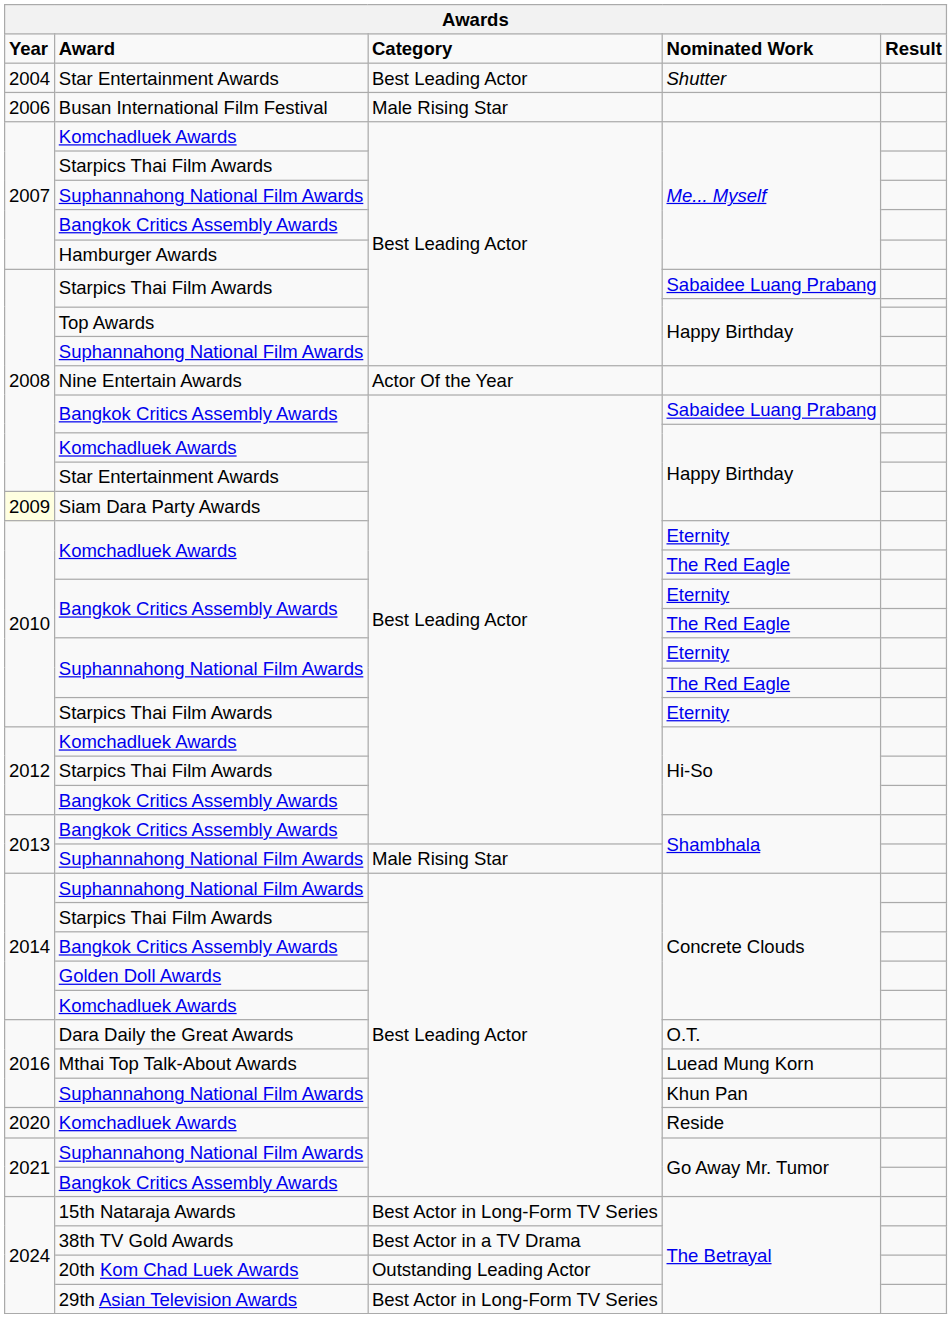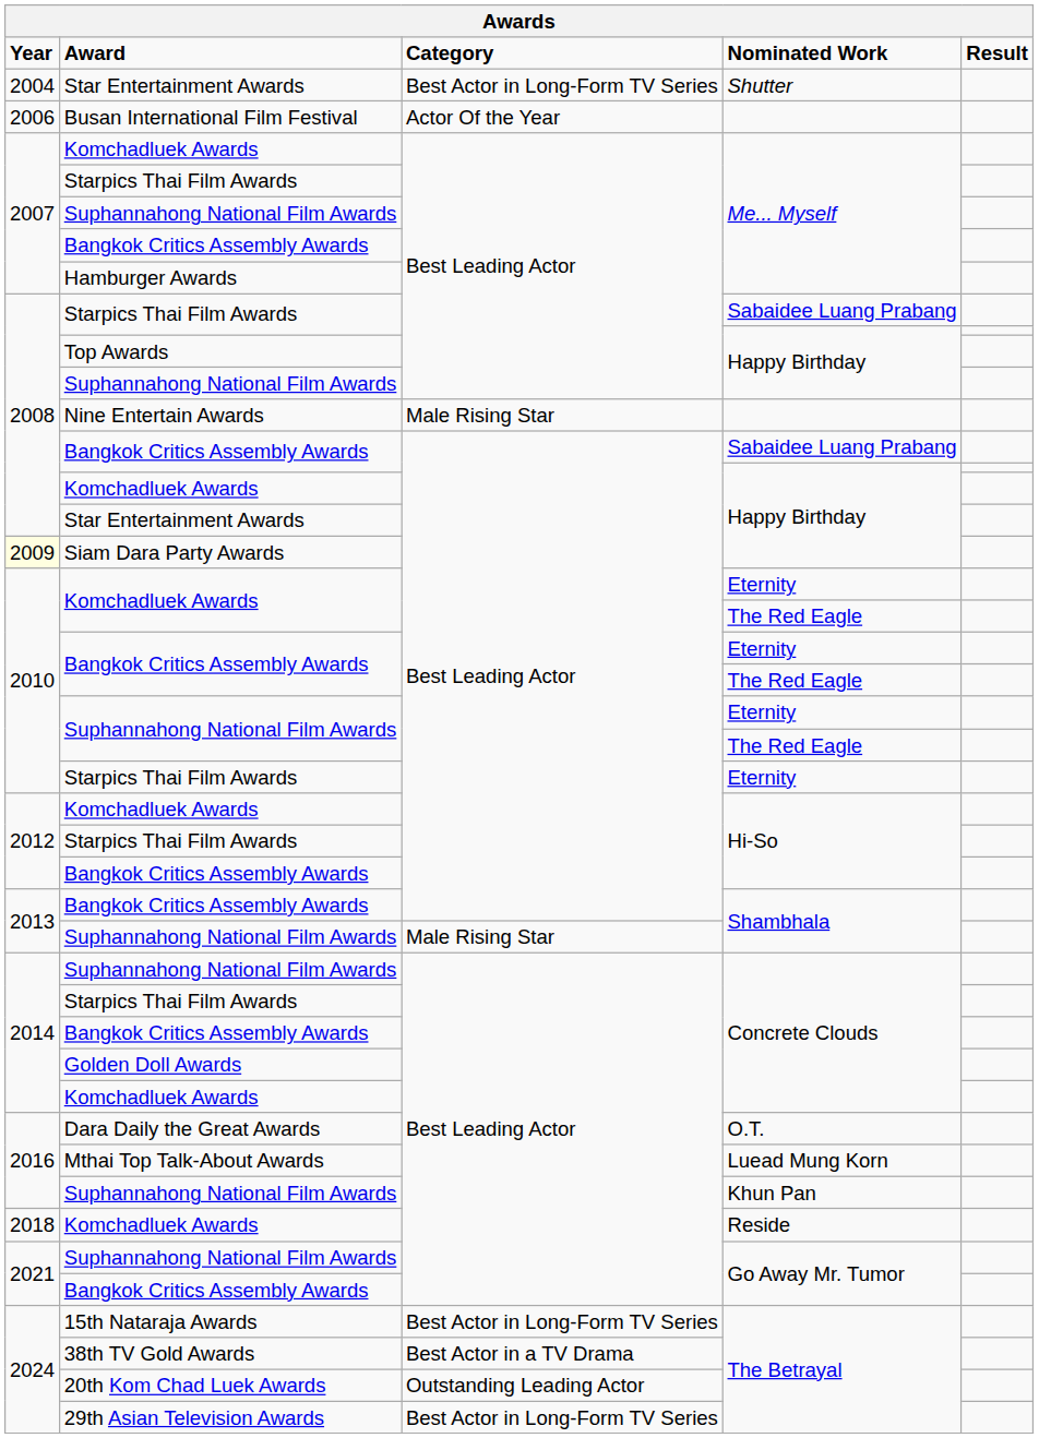 <table class="wikitable" style="font-size: 95%;">
 <tr>
 <th colspan="5">Awards</th>
 </tr>
 <tr>
 <td><strong>Year</strong></td>
 <td><strong>Award</strong></td>
 <td><strong>Category</strong></td>
 <td><strong>Nominated Work</strong></td>
 <td><strong>Result</strong></td>
 </tr>
 <tr>
 <td>2004</td>
 <td>Star Entertainment Awards</td>
-<td>Best Leading Actor</td>
+<td>Best Actor in Long-Form TV Series</td>
 <td><em>Shutter</em></td>
 <td></td>
 </tr>
 <tr>
 <td>2006</td>
 <td>Busan International Film Festival</td>
-<td>Male Rising Star</td>
+<td>Actor Of the Year</td>
 <td></td>
 <td></td>
 </tr>
 <tr>
 <td rowspan=5>2007</td>
 <td><a href='#'>Komchadluek Awards</a></td>
 <td rowspan="9">Best Leading Actor</td>
 <td rowspan=5><em><a href='#'>Me... Myself</a></em></td>
 <td></td>
 </tr>
 <tr>
 <td>Starpics Thai Film Awards</td>
 <td></td>
 </tr>
 <tr>
 <td><a href='#'>Suphannahong National Film Awards</a></td>
 <td></td>
 </tr>
 <tr>
 <td><a href='#'>Bangkok Critics Assembly Awards</a></td>
 <td></td>
 </tr>
 <tr>
 <td>Hamburger Awards</td>
 <td></td>
 </tr>
 <tr>
 <td rowspan=9>2008</td>
 <td rowspan=2>Starpics Thai Film Awards</td>
 <td><a href='#'>Sabaidee Luang Prabang</a></td>
 <td></td>
 </tr>
 <tr>
 <td rowspan="3">Happy Birthday</td>
 <td></td>
 </tr>
 <tr>
 <td>Top Awards</td>
 <td></td>
 </tr>
 <tr>
 <td><a href='#'>Suphannahong National Film Awards</a></td>
 <td></td>
 </tr>
 <tr>
 <td>Nine Entertain Awards</td>
-<td>Actor Of the Year</td>
+<td>Male Rising Star</td>
 <td></td>
 <td></td>
 </tr>
 <tr>
 <td rowspan=2><a href='#'>Bangkok Critics Assembly Awards</a></td>
 <td rowspan="16">Best Leading Actor</td>
 <td><a href='#'>Sabaidee Luang Prabang</a></td>
 <td></td>
 </tr>
 <tr>
 <td rowspan="4">Happy Birthday</td>
 <td></td>
 </tr>
 <tr>
 <td><a href='#'>Komchadluek Awards</a></td>
 <td></td>
 </tr>
 <tr>
 <td>Star Entertainment Awards</td>
 <td></td>
 </tr>
 <tr>
 <td style="background: lightyellow;">2009</td>
 <td>Siam Dara Party Awards</td>
 <td></td>
 </tr>
 <tr>
 <td rowspan=7>2010</td>
 <td rowspan="2"><a href='#'>Komchadluek Awards</a></td>
 <td rowspan="1"><a href='#'>Eternity</a></td>
 <td></td>
 </tr>
 <tr>
 <td><a href='#'>The Red Eagle</a></td>
 <td></td>
 </tr>
 <tr>
 <td rowspan="2"><a href='#'>Bangkok Critics Assembly Awards</a></td>
 <td rowspan="1"><a href='#'>Eternity</a></td>
 <td></td>
 </tr>
 <tr>
 <td><a href='#'>The Red Eagle</a></td>
 <td></td>
 </tr>
 <tr>
 <td rowspan="2"><a href='#'>Suphannahong National Film Awards</a></td>
 <td rowspan="1"><a href='#'>Eternity</a></td>
 <td></td>
 </tr>
 <tr>
 <td><a href='#'>The Red Eagle</a></td>
 <td></td>
 </tr>
 <tr>
 <td rowspan="1">Starpics Thai Film Awards</td>
 <td rowspan="1"><a href='#'>Eternity</a></td>
 <td></td>
 </tr>
 <tr>
 <td rowspan=3>2012</td>
 <td><a href='#'>Komchadluek Awards</a></td>
 <td rowspan="3">Hi-So</td>
 <td></td>
 </tr>
 <tr>
 <td>Starpics Thai Film Awards</td>
 <td></td>
 </tr>
 <tr>
 <td><a href='#'>Bangkok Critics Assembly Awards</a></td>
 <td></td>
 </tr>
 <tr>
 <td rowspan=2>2013</td>
 <td><a href='#'>Bangkok Critics Assembly Awards</a></td>
 <td rowspan="2"><a href='#'>Shambhala</a></td>
 <td></td>
 </tr>
 <tr>
 <td><a href='#'>Suphannahong National Film Awards</a></td>
 <td>Male Rising Star</td>
 <td></td>
 </tr>
 <tr>
 <td rowspan=5>2014</td>
 <td><a href='#'>Suphannahong National Film Awards</a></td>
 <td rowspan="11">Best Leading Actor</td>
 <td rowspan="5">Concrete Clouds</td>
 <td></td>
 </tr>
 <tr>
 <td>Starpics Thai Film Awards</td>
 <td></td>
 </tr>
 <tr>
 <td><a href='#'>Bangkok Critics Assembly Awards</a></td>
 <td></td>
 </tr>
 <tr>
 <td><a href='#'>Golden Doll Awards</a></td>
 <td></td>
 </tr>
 <tr>
 <td><a href='#'>Komchadluek Awards</a></td>
 <td></td>
 </tr>
 <tr>
 <td rowspan=3>2016</td>
 <td>Dara Daily the Great Awards</td>
 <td>O.T.</td>
 <td></td>
 </tr>
 <tr>
 <td>Mthai Top Talk-About Awards</td>
 <td>Luead Mung Korn</td>
 <td></td>
 </tr>
 <tr>
 <td><a href='#'>Suphannahong National Film Awards</a></td>
 <td>Khun Pan</td>
 <td></td>
 </tr>
 <tr>
-<td rowspan=1>2020</td>
+<td rowspan=1>2018</td>
 <td><a href='#'>Komchadluek Awards</a></td>
 <td>Reside</td>
 <td></td>
 </tr>
 <tr>
 <td rowspan=2>2021</td>
 <td><a href='#'>Suphannahong National Film Awards</a></td>
 <td rowspan="2">Go Away Mr. Tumor</td>
 <td></td>
 </tr>
 <tr>
 <td><a href='#'>Bangkok Critics Assembly Awards</a></td>
 <td></td>
 </tr>
 <tr>
 <td rowspan=4>2024</td>
 <td>15th Nataraja Awards</td>
 <td>Best Actor in Long-Form TV Series</td>
 <td rowspan="4"><a href='#'>The Betrayal</a></td>
 <td></td>
 </tr>
 <tr>
 <td>38th TV Gold Awards</td>
 <td>Best Actor in a TV Drama</td>
 <td></td>
 </tr>
 <tr>
 <td>20th <a href='#'>Kom Chad Luek Awards</a></td>
 <td>Outstanding Leading Actor</td>
 <td></td>
 </tr>
 <tr>
 <td>29th <a href='#'>Asian Television Awards</a></td>
 <td>Best Actor in Long-Form TV Series</td>
 <td></td>
 </tr>
 <tr>
 </tr>
 </table>
